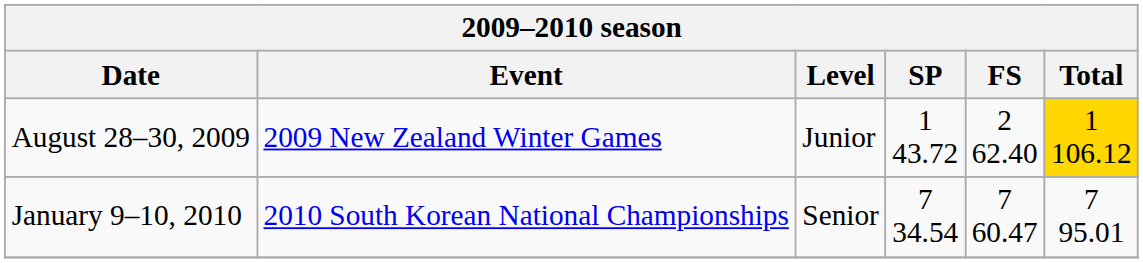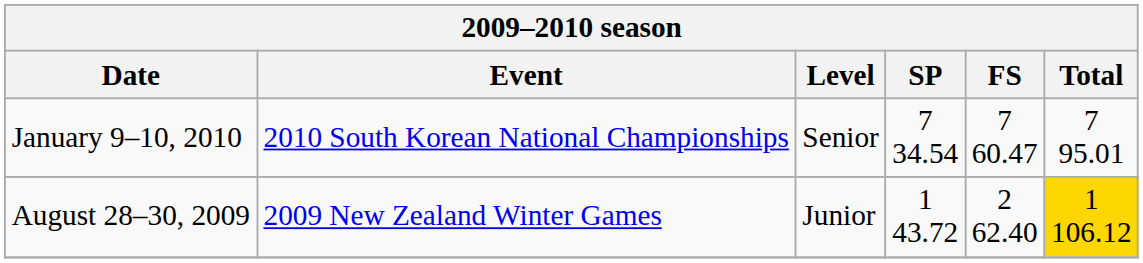 <table class="wikitable">
 <tr>
 <th colspan="6">2009–2010 season</th>
 </tr>
 <tr>
 <th>Date</th>
 <th>Event</th>
 <th>Level</th>
 <th>SP</th>
 <th>FS</th>
 <th>Total</th>
 </tr>
 <tr>
+<td>January 9–10, 2010</td>
+<td><a href='#'>2010 South Korean National Championships</a></td>
+<td>Senior</td>
+<td align="center">7 <br> 34.54</td>
+<td align="center">7 <br> 60.47</td>
+<td align="center">7 <br> 95.01</td>
+</tr>
+<tr>
 <td>August 28–30, 2009</td>
 <td><a href='#'>2009 New Zealand Winter Games</a></td>
 <td>Junior</td>
 <td align="center">1 <br> 43.72</td>
 <td align="center">2 <br> 62.40</td>
 <td align="center" bgcolor="gold">1 <br> 106.12</td>
 </tr>
 <tr>
-<td>January 9–10, 2010</td>
-<td><a href='#'>2010 South Korean National Championships</a></td>
-<td>Senior</td>
-<td align="center">7 <br> 34.54</td>
-<td align="center">7 <br> 60.47</td>
-<td align="center">7 <br> 95.01</td>
-</tr>
-<tr>
 </tr>
 </table>
